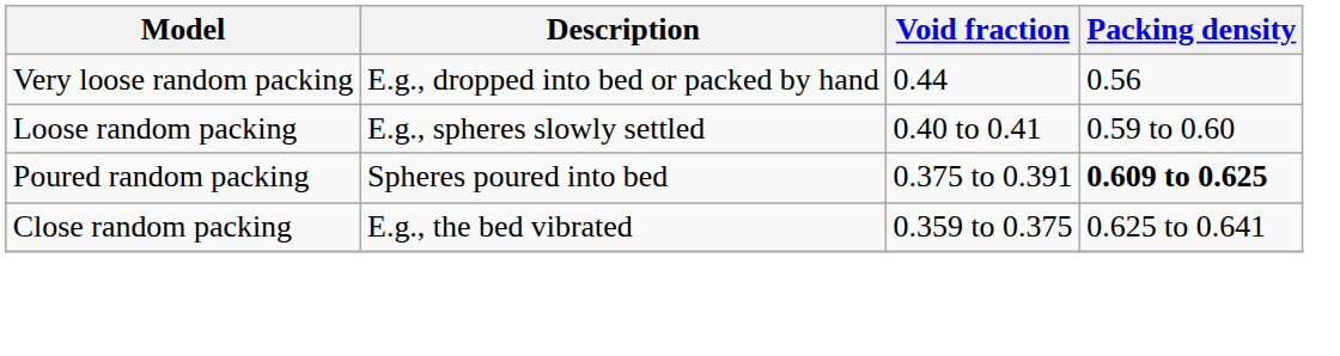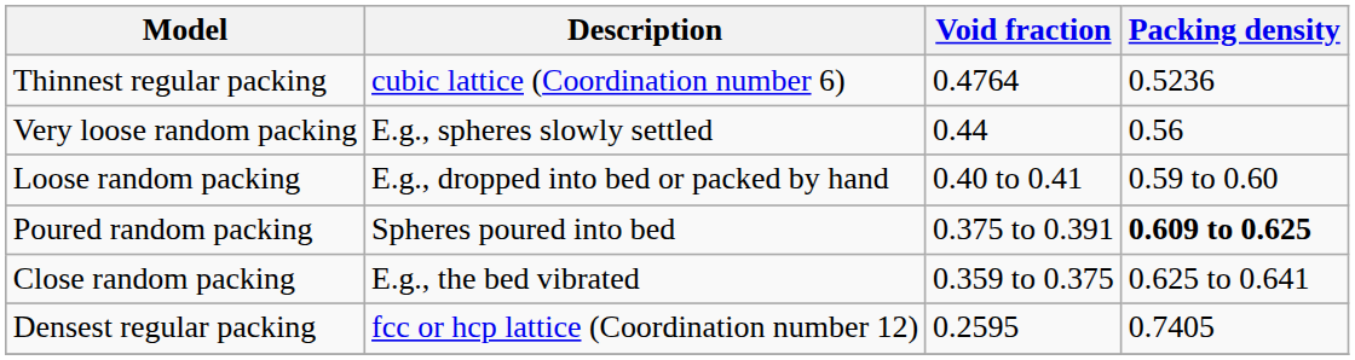 <table class="wikitable">
 <tr>
 <th>Model</th>
 <th>Description</th>
 <th><a href='#'>Void fraction</a></th>
 <th><a href='#'>Packing density</a></th>
 </tr>
 <tr>
+<td>Thinnest regular packing</td>
+<td><a href='#'>cubic lattice</a> (<a href='#'>Coordination number</a> 6)</td>
+<td>0.4764</td>
+<td>0.5236</td>
+</tr>
+<tr>
 <td>Very loose random packing</td>
-<td>E.g., dropped into bed or packed by hand</td>
+<td>E.g., spheres slowly settled</td>
 <td>0.44</td>
 <td>0.56</td>
 </tr>
 <tr>
 <td>Loose random packing</td>
-<td>E.g., spheres slowly settled</td>
+<td>E.g., dropped into bed or packed by hand</td>
 <td>0.40 to 0.41</td>
 <td>0.59 to 0.60</td>
 </tr>
 <tr>
 <td>Poured random packing</td>
 <td>Spheres poured into bed</td>
 <td>0.375 to 0.391</td>
 <td><strong>0.609 to 0.625</strong></td>
 </tr>
 <tr>
 <td>Close random packing</td>
 <td>E.g., the bed vibrated</td>
 <td>0.359 to 0.375</td>
 <td>0.625 to 0.641</td>
 </tr>
 <tr>
+<td>Densest regular packing</td>
+<td><a href='#'>fcc or hcp lattice</a> (Coordination number 12)</td>
+<td>0.2595</td>
+<td>0.7405</td>
+</tr>
+<tr>
 </tr>
 </table>
